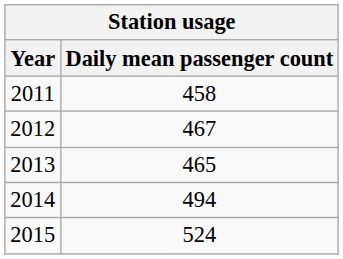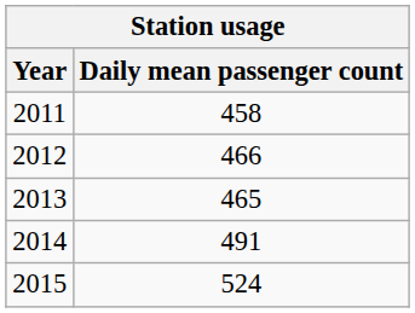 <table class="wikitable" style="margin: 1em 0.2em; text-align: center;">
 <tr style="background: #ddd;">
 <th colspan="2">Station usage </th>
 </tr>
 <tr>
 <th>Year</th>
 <th>Daily mean passenger count</th>
 </tr>
 <tr>
 <td>2011</td>
 <td>458</td>
 </tr>
 <tr>
 <td>2012</td>
-<td>467</td>
+<td>466</td>
 </tr>
 <tr>
 <td>2013</td>
 <td>465</td>
 </tr>
 <tr>
 <td>2014</td>
-<td>494</td>
+<td>491</td>
 </tr>
 <tr>
 <td>2015</td>
 <td>524</td>
 </tr>
 </table>
